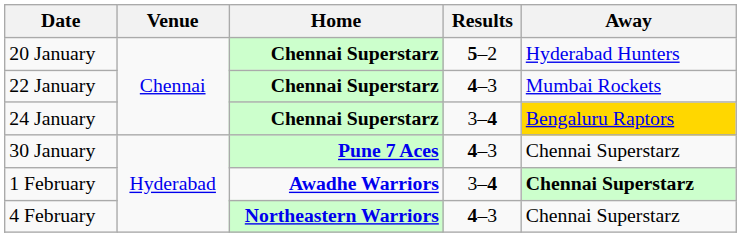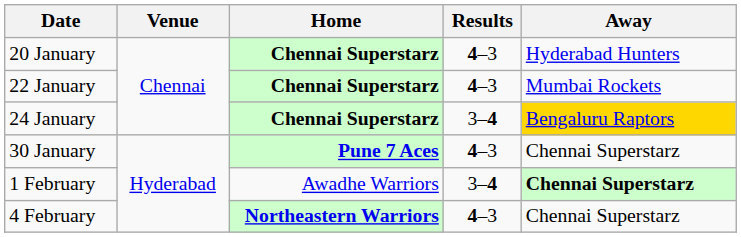 <table class="wikitable" style="font-size:90%">
 <tr>
 <th width="75">Date</th>
 <th width="75">Venue</th>
 <th width="150">Home</th>
 <th width="50">Results</th>
 <th width="150">Away</th>
 </tr>
 <tr>
 <td>20 January</td>
 <td rowspan="3" align="center"><a href='#'>Chennai</a></td>
 <td align="right" bgcolor="#ccffcc"><strong>Chennai Superstarz</strong></td>
-<td align="center"><strong>5</strong>–2</td>
+<td align="center"><strong>4</strong>–3</td>
 <td><a href='#'>Hyderabad Hunters</a></td>
 </tr>
 <tr>
 <td>22 January</td>
 <td align="right" bgcolor="#ccffcc"><strong>Chennai Superstarz</strong></td>
 <td align="center"><strong>4</strong>–3</td>
 <td><a href='#'>Mumbai Rockets</a></td>
 </tr>
 <tr>
 <td>24 January</td>
 <td align="right" bgcolor="#ccffcc"><strong>Chennai Superstarz</strong></td>
 <td align="center">3–<strong>4</strong></td>
 <td style="background: gold;"><a href='#'>Bengaluru Raptors</a></td>
 </tr>
 <tr>
 <td>30 January</td>
 <td rowspan="3" align="center"><a href='#'>Hyderabad</a></td>
 <td align="right" bgcolor="#ccffcc"><strong><a href='#'>Pune 7 Aces</a></strong></td>
 <td align="center"><strong>4</strong>–3</td>
 <td>Chennai Superstarz</td>
 </tr>
 <tr>
 <td>1 February</td>
-<td align="right"><strong><a href='#'>Awadhe Warriors</a></strong></td>
+<td align="right"><a href='#'>Awadhe Warriors</a></td>
 <td align="center">3–<strong>4</strong></td>
 <td bgcolor="#ccffcc"><strong>Chennai Superstarz</strong></td>
 </tr>
 <tr>
 <td>4 February</td>
 <td align="right" bgcolor="#ccffcc"><strong><a href='#'>Northeastern Warriors</a></strong></td>
 <td align="center"><strong>4</strong>–3</td>
 <td>Chennai Superstarz</td>
 </tr>
 </table>
